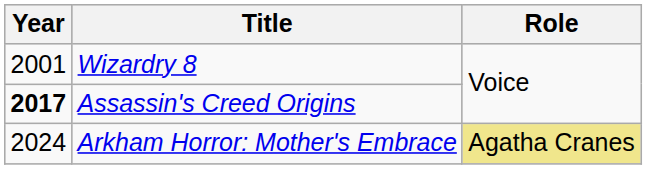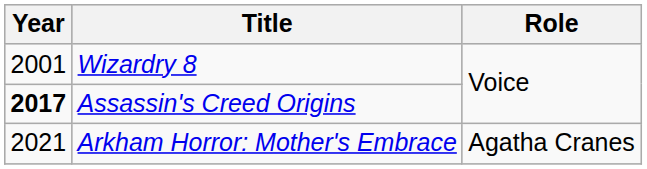 <table class="wikitable sortable">
 <tr>
 <th>Year</th>
 <th>Title</th>
 <th>Role</th>
 </tr>
 <tr>
 <td>2001</td>
 <td><em><a href='#'>Wizardry 8</a></em></td>
 <td rowspan="2">Voice</td>
 </tr>
 <tr>
 <td><strong>2017</strong></td>
 <td><em><a href='#'>Assassin's Creed Origins</a></em></td>
 </tr>
 <tr>
-<td>2024</td>
+<td>2021</td>
 <td><em><a href='#'>Arkham Horror: Mother's Embrace</a></em></td>
-<td style="background: khaki;">Agatha Cranes</td>
+<td>Agatha Cranes</td>
 </tr>
 </table>
